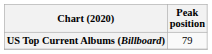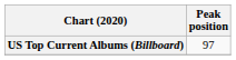 <table class="wikitable sortable plainrowheaders">
 <tr>
 <th>Chart (2020)</th>
 <th>Peak<br>position</th>
 </tr>
 <tr>
 <th scope="row">US Top Current Albums (<em>Billboard</em>)</th>
-<td align="center">79</td>
+<td align="center">97</td>
 </tr>
 <tr>
 </tr>
 <tr>
 </tr>
 </table>
